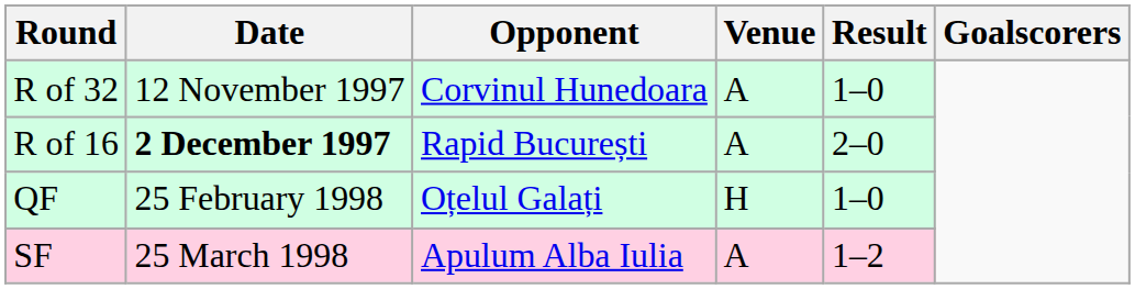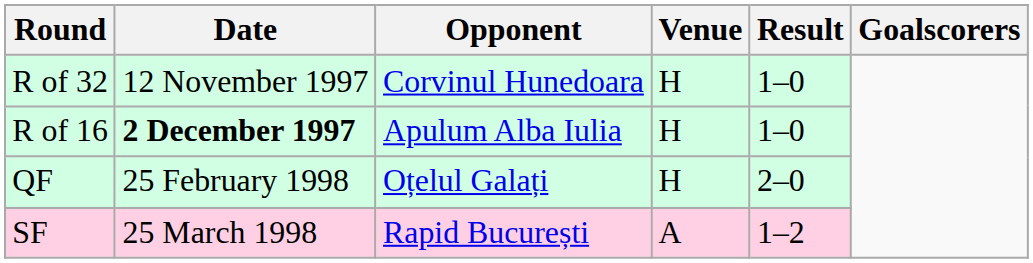 <table class="wikitable">
 <tr>
 <th>Round</th>
 <th>Date</th>
 <th>Opponent</th>
 <th>Venue</th>
 <th>Result</th>
 <th>Goalscorers</th>
 </tr>
 <tr style="background-color: #d0ffe3;">
 <td>R of 32</td>
 <td>12 November 1997</td>
 <td><a href='#'>Corvinul Hunedoara</a></td>
-<td>A</td>
+<td>H</td>
 <td>1–0</td>
 </tr>
 <tr style="background-color: #d0ffe3;">
 <td>R of 16</td>
 <td><strong>2 December 1997</strong></td>
-<td><a href='#'>Rapid București</a></td>
-<td>A</td>
-<td>2–0</td>
+<td><a href='#'>Apulum Alba Iulia</a></td>
+<td>H</td>
+<td>1–0</td>
 </tr>
 <tr style="background-color: #d0ffe3;">
 <td>QF</td>
 <td>25 February 1998</td>
 <td><a href='#'>Oțelul Galați</a></td>
 <td>H</td>
-<td>1–0</td>
+<td>2–0</td>
 </tr>
 <tr style="background-color: #ffd0e3;">
 <td>SF</td>
 <td>25 March 1998</td>
-<td><a href='#'>Apulum Alba Iulia</a></td>
+<td><a href='#'>Rapid București</a></td>
 <td>A</td>
 <td>1–2</td>
 </tr>
 </table>
